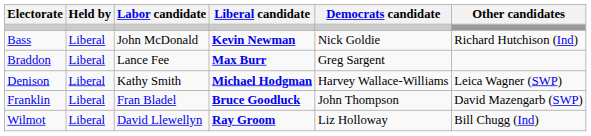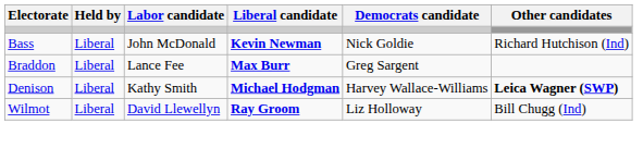 <table class="wikitable">
 <tr>
 <th>Electorate</th>
 <th>Held by</th>
 <th><a href='#'>Labor</a> candidate</th>
 <th><a href='#'>Liberal</a> candidate</th>
 <th><a href='#'>Democrats</a> candidate</th>
 <th>Other candidates</th>
 </tr>
 <tr bgcolor="#cccccc">
 <td></td>
 <td></td>
 <td></td>
 <td></td>
 <td></td>
 <td bgcolor="#999999"></td>
 </tr>
 <tr>
 <td><a href='#'>Bass</a></td>
 <td><a href='#'>Liberal</a></td>
 <td>John McDonald</td>
 <td><strong><a href='#'>Kevin Newman</a></strong></td>
 <td>Nick Goldie</td>
 <td>Richard Hutchison (<a href='#'>Ind</a>)</td>
 </tr>
 <tr>
 <td><a href='#'>Braddon</a></td>
 <td><a href='#'>Liberal</a></td>
 <td>Lance Fee</td>
 <td><strong><a href='#'>Max Burr</a></strong></td>
 <td>Greg Sargent</td>
 <td></td>
 </tr>
 <tr>
 <td><a href='#'>Denison</a></td>
 <td><a href='#'>Liberal</a></td>
 <td>Kathy Smith</td>
 <td><strong><a href='#'>Michael Hodgman</a></strong></td>
 <td>Harvey Wallace-Williams</td>
-<td>Leica Wagner (<a href='#'>SWP</a>)</td>
-</tr>
-<tr>
-<td><a href='#'>Franklin</a></td>
-<td><a href='#'>Liberal</a></td>
-<td><a href='#'>Fran Bladel</a></td>
-<td><strong><a href='#'>Bruce Goodluck</a></strong></td>
-<td>John Thompson</td>
-<td>David Mazengarb (<a href='#'>SWP</a>)</td>
+<td><strong>Leica Wagner (<a href='#'>SWP</a>)</strong></td>
 </tr>
 <tr>
 <td><a href='#'>Wilmot</a></td>
 <td><a href='#'>Liberal</a></td>
 <td><a href='#'>David Llewellyn</a></td>
 <td><strong><a href='#'>Ray Groom</a></strong></td>
 <td>Liz Holloway</td>
 <td>Bill Chugg (<a href='#'>Ind</a>)</td>
 </tr>
 </table>
